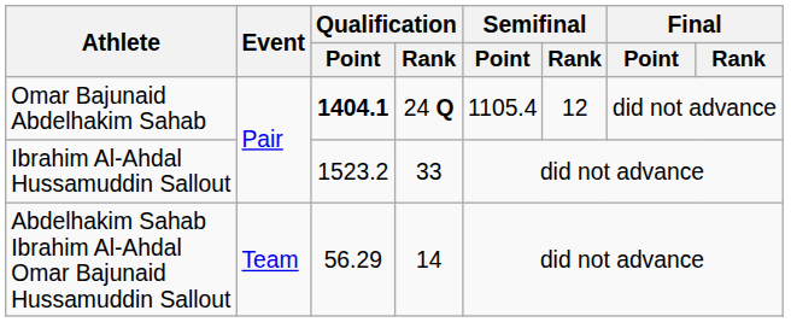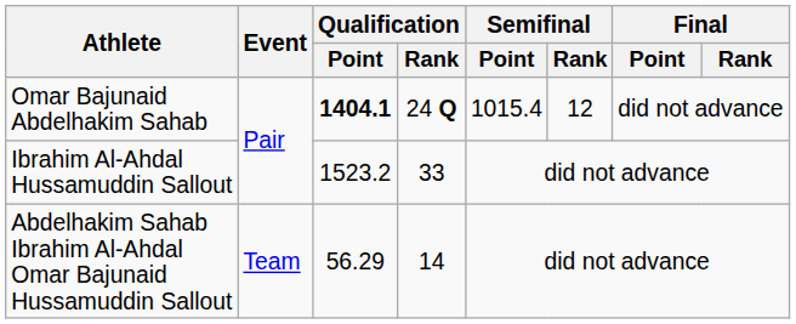 <table class=wikitable style=font-size:90%;text-align:center>
 <tr>
 <th rowspan="2">Athlete</th>
 <th rowspan="2">Event</th>
 <th colspan=2>Qualification</th>
 <th colspan=2>Semifinal</th>
 <th colspan=2>Final</th>
 </tr>
 <tr style="font-size:95%">
 <th>Point</th>
 <th>Rank</th>
 <th>Point</th>
 <th>Rank</th>
 <th>Point</th>
 <th>Rank</th>
 </tr>
 <tr>
 <td align=left>Omar Bajunaid<br>Abdelhakim Sahab</td>
 <td align=left rowspan=2><a href='#'>Pair</a></td>
 <td><strong>1404.1</strong></td>
 <td>24 <strong>Q</strong></td>
-<td>1105.4</td>
+<td>1015.4</td>
 <td>12</td>
 <td colspan=2>did not advance</td>
 </tr>
 <tr>
 <td align=left>Ibrahim Al-Ahdal<br>Hussamuddin Sallout</td>
 <td>1523.2</td>
 <td>33</td>
 <td colspan=4>did not advance</td>
 </tr>
 <tr>
 <td align=left>Abdelhakim Sahab<br>Ibrahim Al-Ahdal<br>Omar Bajunaid<br>Hussamuddin Sallout</td>
 <td align=left><a href='#'>Team</a></td>
 <td>56.29</td>
 <td>14</td>
 <td colspan=4>did not advance</td>
 </tr>
 </table>
